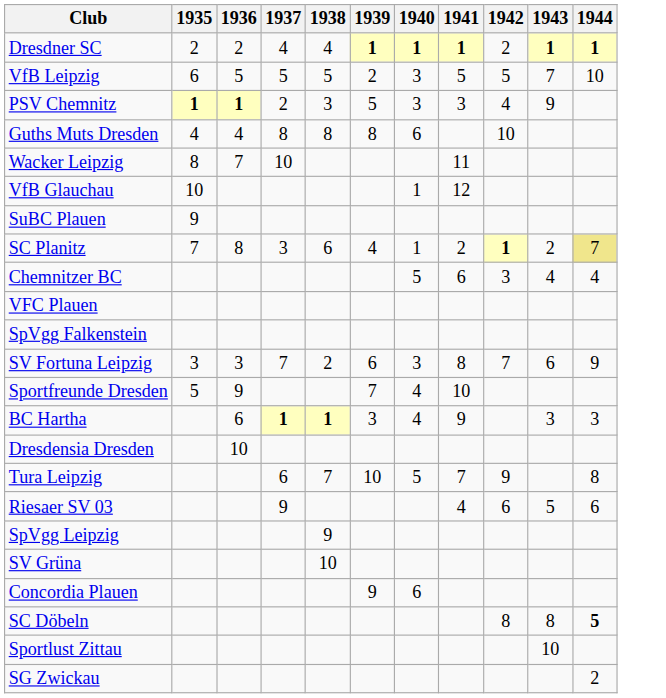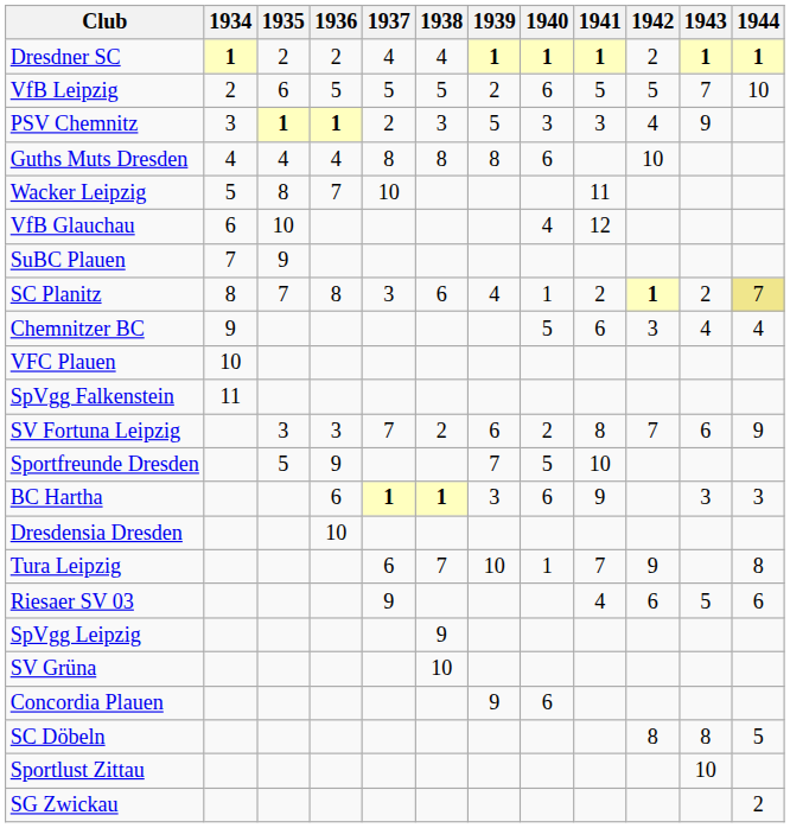 <table class="wikitable">
 <tr>
 <th>Club</th>
+<th>1934</th>
 <th>1935</th>
 <th>1936</th>
 <th>1937</th>
 <th>1938</th>
 <th>1939</th>
 <th>1940</th>
 <th>1941</th>
 <th>1942</th>
 <th>1943</th>
 <th>1944</th>
 </tr>
 <tr align="center">
 <td align="left"><a href='#'>Dresdner SC</a></td>
+<td bgcolor="#ffffbf"><strong>1</strong></td>
 <td>2</td>
 <td>2</td>
 <td>4</td>
 <td>4</td>
 <td bgcolor="#ffffbf"><strong>1</strong></td>
 <td bgcolor="#ffffbf"><strong>1</strong></td>
 <td bgcolor="#ffffbf"><strong>1</strong></td>
 <td>2</td>
 <td bgcolor="#ffffbf"><strong>1</strong></td>
 <td bgcolor="#ffffbf"><strong>1</strong></td>
 </tr>
 <tr align="center">
 <td align="left"><a href='#'>VfB Leipzig</a></td>
+<td>2</td>
 <td>6</td>
 <td>5</td>
 <td>5</td>
 <td>5</td>
 <td>2</td>
-<td>3</td>
+<td>6</td>
 <td>5</td>
 <td>5</td>
 <td>7</td>
 <td>10</td>
 </tr>
 <tr align="center">
 <td align="left"><a href='#'>PSV Chemnitz</a></td>
+<td>3</td>
 <td bgcolor="#ffffbf"><strong>1</strong></td>
 <td bgcolor="#ffffbf"><strong>1</strong></td>
 <td>2</td>
 <td>3</td>
 <td>5</td>
 <td>3</td>
 <td>3</td>
 <td>4</td>
 <td>9</td>
 <td></td>
 </tr>
 <tr align="center">
 <td align="left"><a href='#'>Guths Muts Dresden</a></td>
 <td>4</td>
 <td>4</td>
+<td>4</td>
 <td>8</td>
 <td>8</td>
 <td>8</td>
 <td>6</td>
 <td></td>
 <td>10</td>
 <td></td>
 <td></td>
 </tr>
 <tr align="center">
 <td align="left"><a href='#'>Wacker Leipzig</a></td>
+<td>5</td>
 <td>8</td>
 <td>7</td>
 <td>10</td>
 <td></td>
 <td></td>
 <td></td>
 <td>11</td>
 <td></td>
 <td></td>
 <td></td>
 </tr>
 <tr align="center">
 <td align="left"><a href='#'>VfB Glauchau</a></td>
+<td>6</td>
 <td>10</td>
 <td></td>
 <td></td>
 <td></td>
 <td></td>
-<td>1</td>
+<td>4</td>
 <td>12</td>
 <td></td>
 <td></td>
 <td></td>
 </tr>
 <tr align="center">
 <td align="left"><a href='#'>SuBC Plauen</a></td>
+<td>7</td>
 <td>9</td>
 <td></td>
 <td></td>
 <td></td>
 <td></td>
 <td></td>
 <td></td>
 <td></td>
 <td></td>
 <td></td>
 </tr>
 <tr align="center">
 <td align="left"><a href='#'>SC Planitz</a></td>
+<td>8</td>
 <td>7</td>
 <td>8</td>
 <td>3</td>
 <td>6</td>
 <td>4</td>
 <td>1</td>
 <td>2</td>
 <td bgcolor="#ffffbf"><strong>1</strong></td>
 <td>2</td>
 <td style="background: khaki;">7</td>
 </tr>
 <tr align="center">
 <td align="left"><a href='#'>Chemnitzer BC</a></td>
+<td>9</td>
 <td></td>
 <td></td>
 <td></td>
 <td></td>
 <td></td>
 <td>5</td>
 <td>6</td>
 <td>3</td>
 <td>4</td>
 <td>4</td>
 </tr>
 <tr align="center">
 <td align="left"><a href='#'>VFC Plauen</a></td>
+<td>10</td>
 <td></td>
 <td></td>
 <td></td>
 <td></td>
 <td></td>
 <td></td>
 <td></td>
 <td></td>
 <td></td>
 <td></td>
 </tr>
 <tr align="center">
 <td align="left"><a href='#'>SpVgg Falkenstein</a></td>
+<td>11</td>
 <td></td>
 <td></td>
 <td></td>
 <td></td>
 <td></td>
 <td></td>
 <td></td>
 <td></td>
 <td></td>
 <td></td>
 </tr>
 <tr align="center">
 <td align="left"><a href='#'>SV Fortuna Leipzig</a></td>
+<td></td>
 <td>3</td>
 <td>3</td>
 <td>7</td>
 <td>2</td>
 <td>6</td>
-<td>3</td>
+<td>2</td>
 <td>8</td>
 <td>7</td>
 <td>6</td>
 <td>9</td>
 </tr>
 <tr align="center">
 <td align="left"><a href='#'>Sportfreunde Dresden</a></td>
+<td></td>
 <td>5</td>
 <td>9</td>
 <td></td>
 <td></td>
 <td>7</td>
-<td>4</td>
+<td>5</td>
 <td>10</td>
 <td></td>
 <td></td>
 <td></td>
 </tr>
 <tr align="center">
 <td align="left"><a href='#'>BC Hartha</a></td>
 <td></td>
+<td></td>
 <td>6</td>
 <td bgcolor="#ffffbf"><strong>1</strong></td>
 <td bgcolor="#ffffbf"><strong>1</strong></td>
 <td>3</td>
-<td>4</td>
+<td>6</td>
 <td>9</td>
 <td></td>
 <td>3</td>
 <td>3</td>
 </tr>
 <tr align="center">
 <td align="left"><a href='#'>Dresdensia Dresden</a></td>
+<td></td>
 <td></td>
 <td>10</td>
 <td></td>
 <td></td>
 <td></td>
 <td></td>
 <td></td>
 <td></td>
 <td></td>
 <td></td>
 </tr>
 <tr align="center">
 <td align="left"><a href='#'>Tura Leipzig</a></td>
 <td></td>
 <td></td>
+<td></td>
 <td>6</td>
 <td>7</td>
 <td>10</td>
-<td>5</td>
+<td>1</td>
 <td>7</td>
 <td>9</td>
 <td></td>
 <td>8</td>
 </tr>
 <tr align="center">
 <td align="left"><a href='#'>Riesaer SV 03</a></td>
+<td></td>
 <td></td>
 <td></td>
 <td>9</td>
 <td></td>
 <td></td>
 <td></td>
 <td>4</td>
 <td>6</td>
 <td>5</td>
 <td>6</td>
 </tr>
 <tr align="center">
 <td align="left"><a href='#'>SpVgg Leipzig</a></td>
 <td></td>
 <td></td>
 <td></td>
+<td></td>
 <td>9</td>
 <td></td>
 <td></td>
 <td></td>
 <td></td>
 <td></td>
 <td></td>
 </tr>
 <tr align="center">
 <td align="left"><a href='#'>SV Grüna</a></td>
 <td></td>
 <td></td>
 <td></td>
+<td></td>
 <td>10</td>
 <td></td>
 <td></td>
 <td></td>
 <td></td>
 <td></td>
 <td></td>
 </tr>
 <tr align="center">
 <td align="left"><a href='#'>Concordia Plauen</a></td>
+<td></td>
 <td></td>
 <td></td>
 <td></td>
 <td></td>
 <td>9</td>
 <td>6</td>
 <td></td>
 <td></td>
 <td></td>
 <td></td>
 </tr>
 <tr align="center">
 <td align="left"><a href='#'>SC Döbeln</a></td>
 <td></td>
 <td></td>
 <td></td>
 <td></td>
 <td></td>
 <td></td>
 <td></td>
+<td></td>
 <td>8</td>
 <td>8</td>
-<td><strong>5</strong></td>
+<td>5</td>
 </tr>
 <tr align="center">
 <td align="left"><a href='#'>Sportlust Zittau</a></td>
+<td></td>
 <td></td>
 <td></td>
 <td></td>
 <td></td>
 <td></td>
 <td></td>
 <td></td>
 <td></td>
 <td>10</td>
 <td></td>
 </tr>
 <tr align="center">
 <td align="left"><a href='#'>SG Zwickau</a></td>
 <td></td>
 <td></td>
 <td></td>
 <td></td>
 <td></td>
 <td></td>
 <td></td>
 <td></td>
 <td></td>
+<td></td>
 <td>2</td>
 </tr>
 </table>
